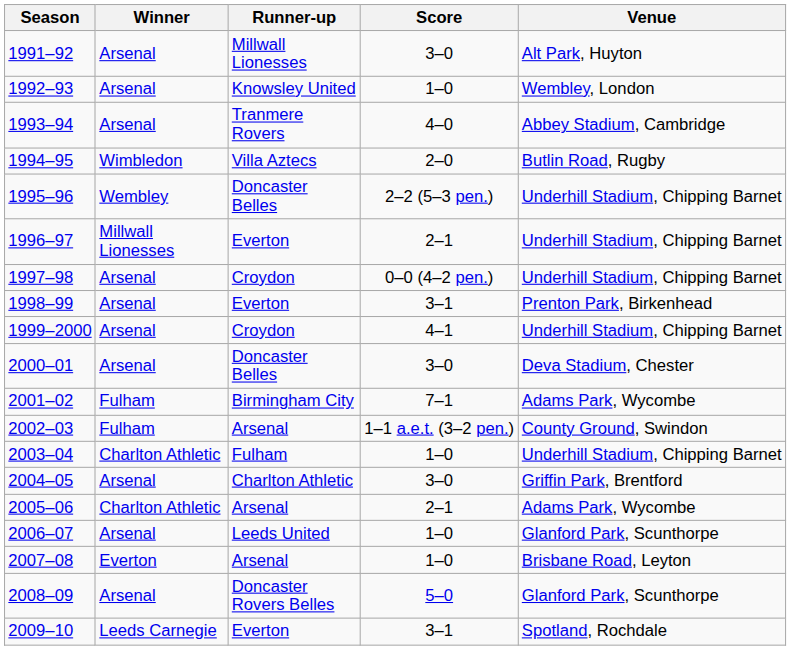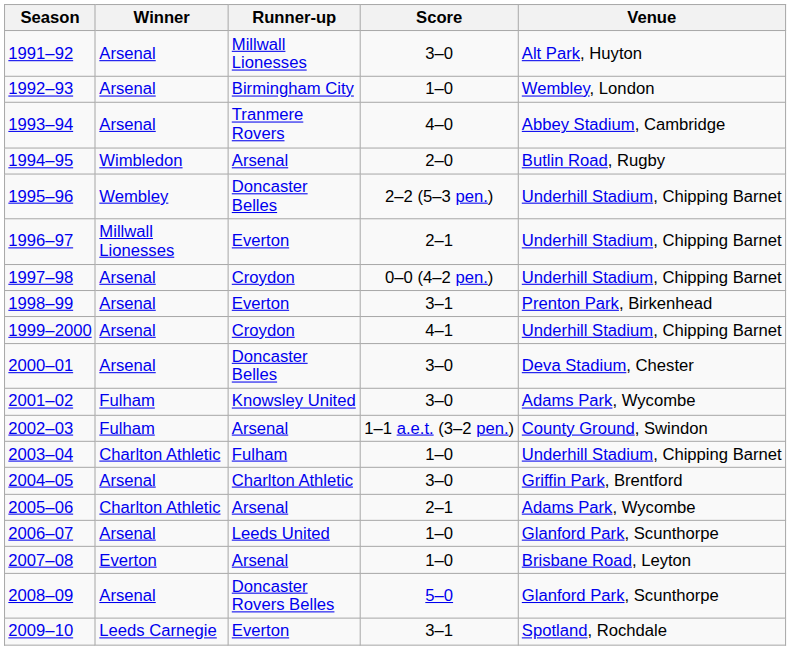 <table class="wikitable sortable">
 <tr>
 <th>Season</th>
 <th style="width: 120px;">Winner</th>
 <th style="width: 120px;">Runner-up</th>
 <th>Score</th>
 <th>Venue</th>
 </tr>
 <tr>
 <td><a href='#'>1991–92</a></td>
 <td><a href='#'>Arsenal</a></td>
 <td><a href='#'>Millwall Lionesses</a></td>
 <td align="center">3–0</td>
 <td><a href='#'>Alt Park</a>, Huyton</td>
 </tr>
 <tr>
 <td><a href='#'>1992–93</a></td>
 <td><a href='#'>Arsenal</a></td>
-<td><a href='#'>Knowsley United</a></td>
+<td><a href='#'>Birmingham City</a></td>
 <td align="center">1–0</td>
 <td><a href='#'>Wembley</a>, London</td>
 </tr>
 <tr>
 <td><a href='#'>1993–94</a></td>
 <td><a href='#'>Arsenal</a></td>
 <td><a href='#'>Tranmere Rovers</a></td>
 <td align="center">4–0</td>
 <td><a href='#'>Abbey Stadium</a>, Cambridge</td>
 </tr>
 <tr>
 <td><a href='#'>1994–95</a></td>
 <td><a href='#'>Wimbledon</a></td>
-<td><a href='#'>Villa Aztecs</a></td>
+<td><a href='#'>Arsenal</a></td>
 <td align="center">2–0</td>
 <td><a href='#'>Butlin Road</a>, Rugby</td>
 </tr>
 <tr>
 <td><a href='#'>1995–96</a></td>
 <td><a href='#'>Wembley</a></td>
 <td><a href='#'>Doncaster Belles</a></td>
 <td align="center">2–2 (5–3 <a href='#'>pen.</a>)</td>
 <td><a href='#'>Underhill Stadium</a>, Chipping Barnet</td>
 </tr>
 <tr>
 <td><a href='#'>1996–97</a></td>
 <td><a href='#'>Millwall Lionesses</a></td>
 <td><a href='#'>Everton</a></td>
 <td align="center">2–1</td>
 <td><a href='#'>Underhill Stadium</a>, Chipping Barnet</td>
 </tr>
 <tr>
 <td><a href='#'>1997–98</a></td>
 <td><a href='#'>Arsenal</a></td>
 <td><a href='#'>Croydon</a></td>
 <td align="center">0–0 (4–2 <a href='#'>pen.</a>)</td>
 <td><a href='#'>Underhill Stadium</a>, Chipping Barnet</td>
 </tr>
 <tr>
 <td><a href='#'>1998–99</a></td>
 <td><a href='#'>Arsenal</a></td>
 <td><a href='#'>Everton</a></td>
 <td align="center">3–1</td>
 <td><a href='#'>Prenton Park</a>, Birkenhead</td>
 </tr>
 <tr>
 <td><a href='#'>1999–2000</a></td>
 <td><a href='#'>Arsenal</a></td>
 <td><a href='#'>Croydon</a></td>
 <td align="center">4–1</td>
 <td><a href='#'>Underhill Stadium</a>, Chipping Barnet</td>
 </tr>
 <tr>
 <td><a href='#'>2000–01</a></td>
 <td><a href='#'>Arsenal</a></td>
 <td><a href='#'>Doncaster Belles</a></td>
 <td align="center">3–0</td>
 <td><a href='#'>Deva Stadium</a>, Chester</td>
 </tr>
 <tr>
 <td><a href='#'>2001–02</a></td>
 <td><a href='#'>Fulham</a></td>
-<td><a href='#'>Birmingham City</a></td>
-<td align="center">7–1</td>
+<td><a href='#'>Knowsley United</a></td>
+<td align="center">3–0</td>
 <td><a href='#'>Adams Park</a>, Wycombe</td>
 </tr>
 <tr>
 <td><a href='#'>2002–03</a></td>
 <td><a href='#'>Fulham</a></td>
 <td><a href='#'>Arsenal</a></td>
 <td align="center">1–1 <a href='#'>a.e.t.</a> (3–2 <a href='#'>pen.</a>)</td>
 <td><a href='#'>County Ground</a>, Swindon</td>
 </tr>
 <tr>
 <td><a href='#'>2003–04</a></td>
 <td><a href='#'>Charlton Athletic</a></td>
 <td><a href='#'>Fulham</a></td>
 <td align="center">1–0</td>
 <td><a href='#'>Underhill Stadium</a>, Chipping Barnet</td>
 </tr>
 <tr>
 <td><a href='#'>2004–05</a></td>
 <td><a href='#'>Arsenal</a></td>
 <td><a href='#'>Charlton Athletic</a></td>
 <td align="center">3–0</td>
 <td><a href='#'>Griffin Park</a>, Brentford</td>
 </tr>
 <tr>
 <td><a href='#'>2005–06</a></td>
 <td><a href='#'>Charlton Athletic</a></td>
 <td><a href='#'>Arsenal</a></td>
 <td align="center">2–1</td>
 <td><a href='#'>Adams Park</a>, Wycombe</td>
 </tr>
 <tr>
 <td><a href='#'>2006–07</a></td>
 <td><a href='#'>Arsenal</a></td>
 <td><a href='#'>Leeds United</a></td>
 <td align="center">1–0</td>
 <td><a href='#'>Glanford Park</a>, Scunthorpe</td>
 </tr>
 <tr>
 <td><a href='#'>2007–08</a></td>
 <td><a href='#'>Everton</a></td>
 <td><a href='#'>Arsenal</a></td>
 <td align="center">1–0</td>
 <td><a href='#'>Brisbane Road</a>, Leyton</td>
 </tr>
 <tr>
 <td><a href='#'>2008–09</a></td>
 <td><a href='#'>Arsenal</a></td>
 <td><a href='#'>Doncaster Rovers Belles</a></td>
 <td align="center"><a href='#'>5–0</a></td>
 <td><a href='#'>Glanford Park</a>, Scunthorpe</td>
 </tr>
 <tr>
 <td><a href='#'>2009–10</a></td>
 <td><a href='#'>Leeds Carnegie</a></td>
 <td><a href='#'>Everton</a></td>
 <td align="center">3–1</td>
 <td><a href='#'>Spotland</a>, Rochdale</td>
 </tr>
 </table>
